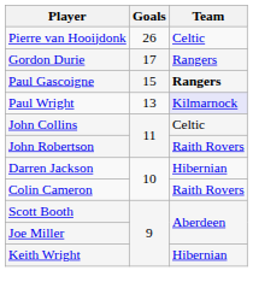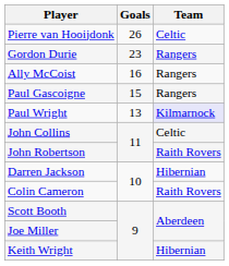 <table class="wikitable">
 <tr>
 <th>Player</th>
 <th>Goals</th>
 <th>Team</th>
 </tr>
 <tr>
 <td> <a href='#'>Pierre van Hooijdonk</a></td>
 <td style="text-align:center">26</td>
 <td><a href='#'>Celtic</a></td>
 </tr>
 <tr style="background:#F5F5F5">
 <td> <a href='#'>Gordon Durie</a></td>
-<td style="text-align:center">17</td>
+<td style="text-align:center">23</td>
 <td><a href='#'>Rangers</a></td>
+</tr>
+<tr>
+<td> <a href='#'>Ally McCoist</a></td>
+<td style="text-align:center">16</td>
+<td>Rangers</td>
 </tr>
 <tr style="background:#F5F5F5">
 <td> <a href='#'>Paul Gascoigne</a></td>
 <td style="text-align:center">15</td>
-<td><strong>Rangers</strong></td>
+<td>Rangers</td>
 </tr>
 <tr>
 <td> <a href='#'>Paul Wright</a></td>
 <td style="text-align:center">13</td>
 <td style="background: lavender;"><a href='#'>Kilmarnock</a></td>
 </tr>
 <tr style="background:#F5F5F5">
 <td> <a href='#'>John Collins</a></td>
 <td rowspan="2" style="text-align:center">11</td>
 <td>Celtic</td>
 </tr>
 <tr style="background:#F5F5F5">
 <td> <a href='#'>John Robertson</a></td>
 <td><a href='#'>Raith Rovers</a></td>
 </tr>
 <tr>
 <td> <a href='#'>Darren Jackson</a></td>
 <td rowspan="2" style="text-align:center">10</td>
 <td><a href='#'>Hibernian</a></td>
 </tr>
 <tr>
 <td> <a href='#'>Colin Cameron</a></td>
 <td><a href='#'>Raith Rovers</a></td>
 </tr>
 <tr style="background:#F5F5F5">
 <td> <a href='#'>Scott Booth</a></td>
 <td rowspan="3" style="text-align:center">9</td>
 <td rowspan="2"><a href='#'>Aberdeen</a></td>
 </tr>
 <tr style="background:#F5F5F5">
 <td> <a href='#'>Joe Miller</a></td>
 </tr>
 <tr style="background:#F5F5F5">
 <td> <a href='#'>Keith Wright</a></td>
 <td><a href='#'>Hibernian</a></td>
 </tr>
 </table>
